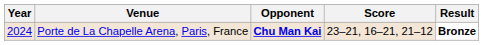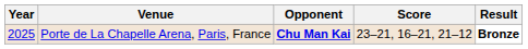 <table class="sortable wikitable" style="font-size: 90%;">
 <tr>
 <th>Year</th>
 <th>Venue</th>
 <th>Opponent</th>
 <th>Score</th>
 <th>Result</th>
 </tr>
 <tr style="background:#F3E6D7">
-<td align="center"><a href='#'>2024</a></td>
+<td align="center"><a href='#'>2025</a></td>
 <td align="left"><a href='#'>Porte de La Chapelle Arena</a>, <a href='#'>Paris</a>, France</td>
 <td align="left"><strong> <a href='#'>Chu Man Kai</a></strong></td>
 <td align="left">23–21, 16–21, 21–12</td>
 <td style="text-align:left; background:white"> <strong>Bronze</strong></td>
 </tr>
 </table>
